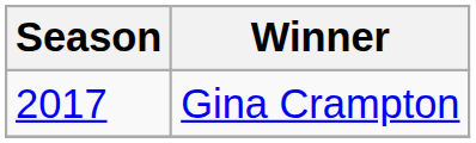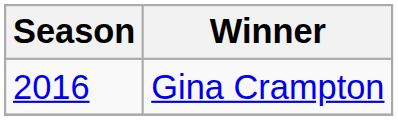 <table class="wikitable collapsible">
 <tr>
 <th>Season</th>
 <th>Winner</th>
 </tr>
 <tr>
-<td><a href='#'>2017</a></td>
+<td><a href='#'>2016</a></td>
 <td><a href='#'>Gina Crampton</a></td>
 </tr>
 <tr>
 </tr>
 </table>
